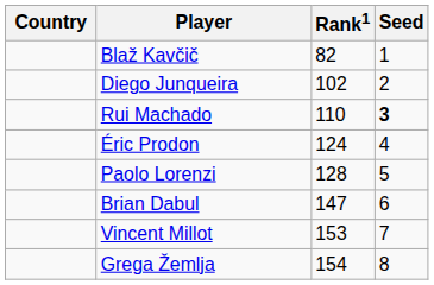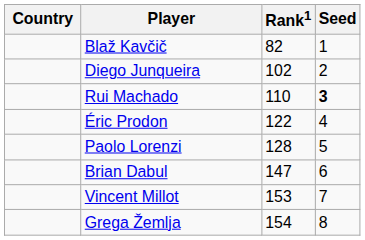 <table class="sortable wikitable">
 <tr>
 <th width="70">Country</th>
 <th width="175">Player</th>
 <th>Rank<sup>1</sup></th>
 <th>Seed</th>
 </tr>
 <tr>
 <td></td>
 <td><a href='#'>Blaž Kavčič</a></td>
 <td>82</td>
 <td>1</td>
 </tr>
 <tr>
 <td></td>
 <td><a href='#'>Diego Junqueira</a></td>
 <td>102</td>
 <td>2</td>
 </tr>
 <tr>
 <td></td>
 <td><a href='#'>Rui Machado</a></td>
 <td>110</td>
 <td><strong>3</strong></td>
 </tr>
 <tr>
 <td></td>
 <td><a href='#'>Éric Prodon</a></td>
-<td>124</td>
+<td>122</td>
 <td>4</td>
 </tr>
 <tr>
 <td></td>
 <td><a href='#'>Paolo Lorenzi</a></td>
 <td>128</td>
 <td>5</td>
 </tr>
 <tr>
 <td></td>
 <td><a href='#'>Brian Dabul</a></td>
 <td>147</td>
 <td>6</td>
 </tr>
 <tr>
 <td></td>
 <td><a href='#'>Vincent Millot</a></td>
 <td>153</td>
 <td>7</td>
 </tr>
 <tr>
 <td></td>
 <td><a href='#'>Grega Žemlja</a></td>
 <td>154</td>
 <td>8</td>
 </tr>
 </table>
